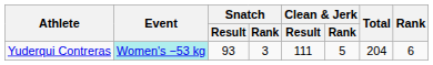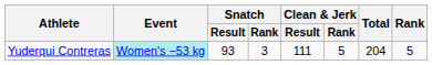 <table class="wikitable" style="font-size:90%">
 <tr>
 <th rowspan="2">Athlete</th>
 <th rowspan="2">Event</th>
 <th colspan="2">Snatch</th>
 <th colspan="2">Clean & Jerk</th>
 <th rowspan="2">Total</th>
 <th rowspan="2">Rank</th>
 </tr>
 <tr style="font-size:95%">
 <th>Result</th>
 <th>Rank</th>
 <th>Result</th>
 <th>Rank</th>
 </tr>
 <tr align=center>
 <td align=left><a href='#'>Yuderqui Contreras</a></td>
 <td align=left style="background: paleturquoise;"><a href='#'>Women's −53 kg</a></td>
 <td>93</td>
 <td>3</td>
 <td>111</td>
 <td>5</td>
 <td>204</td>
-<td>6</td>
+<td>5</td>
 </tr>
 </table>
